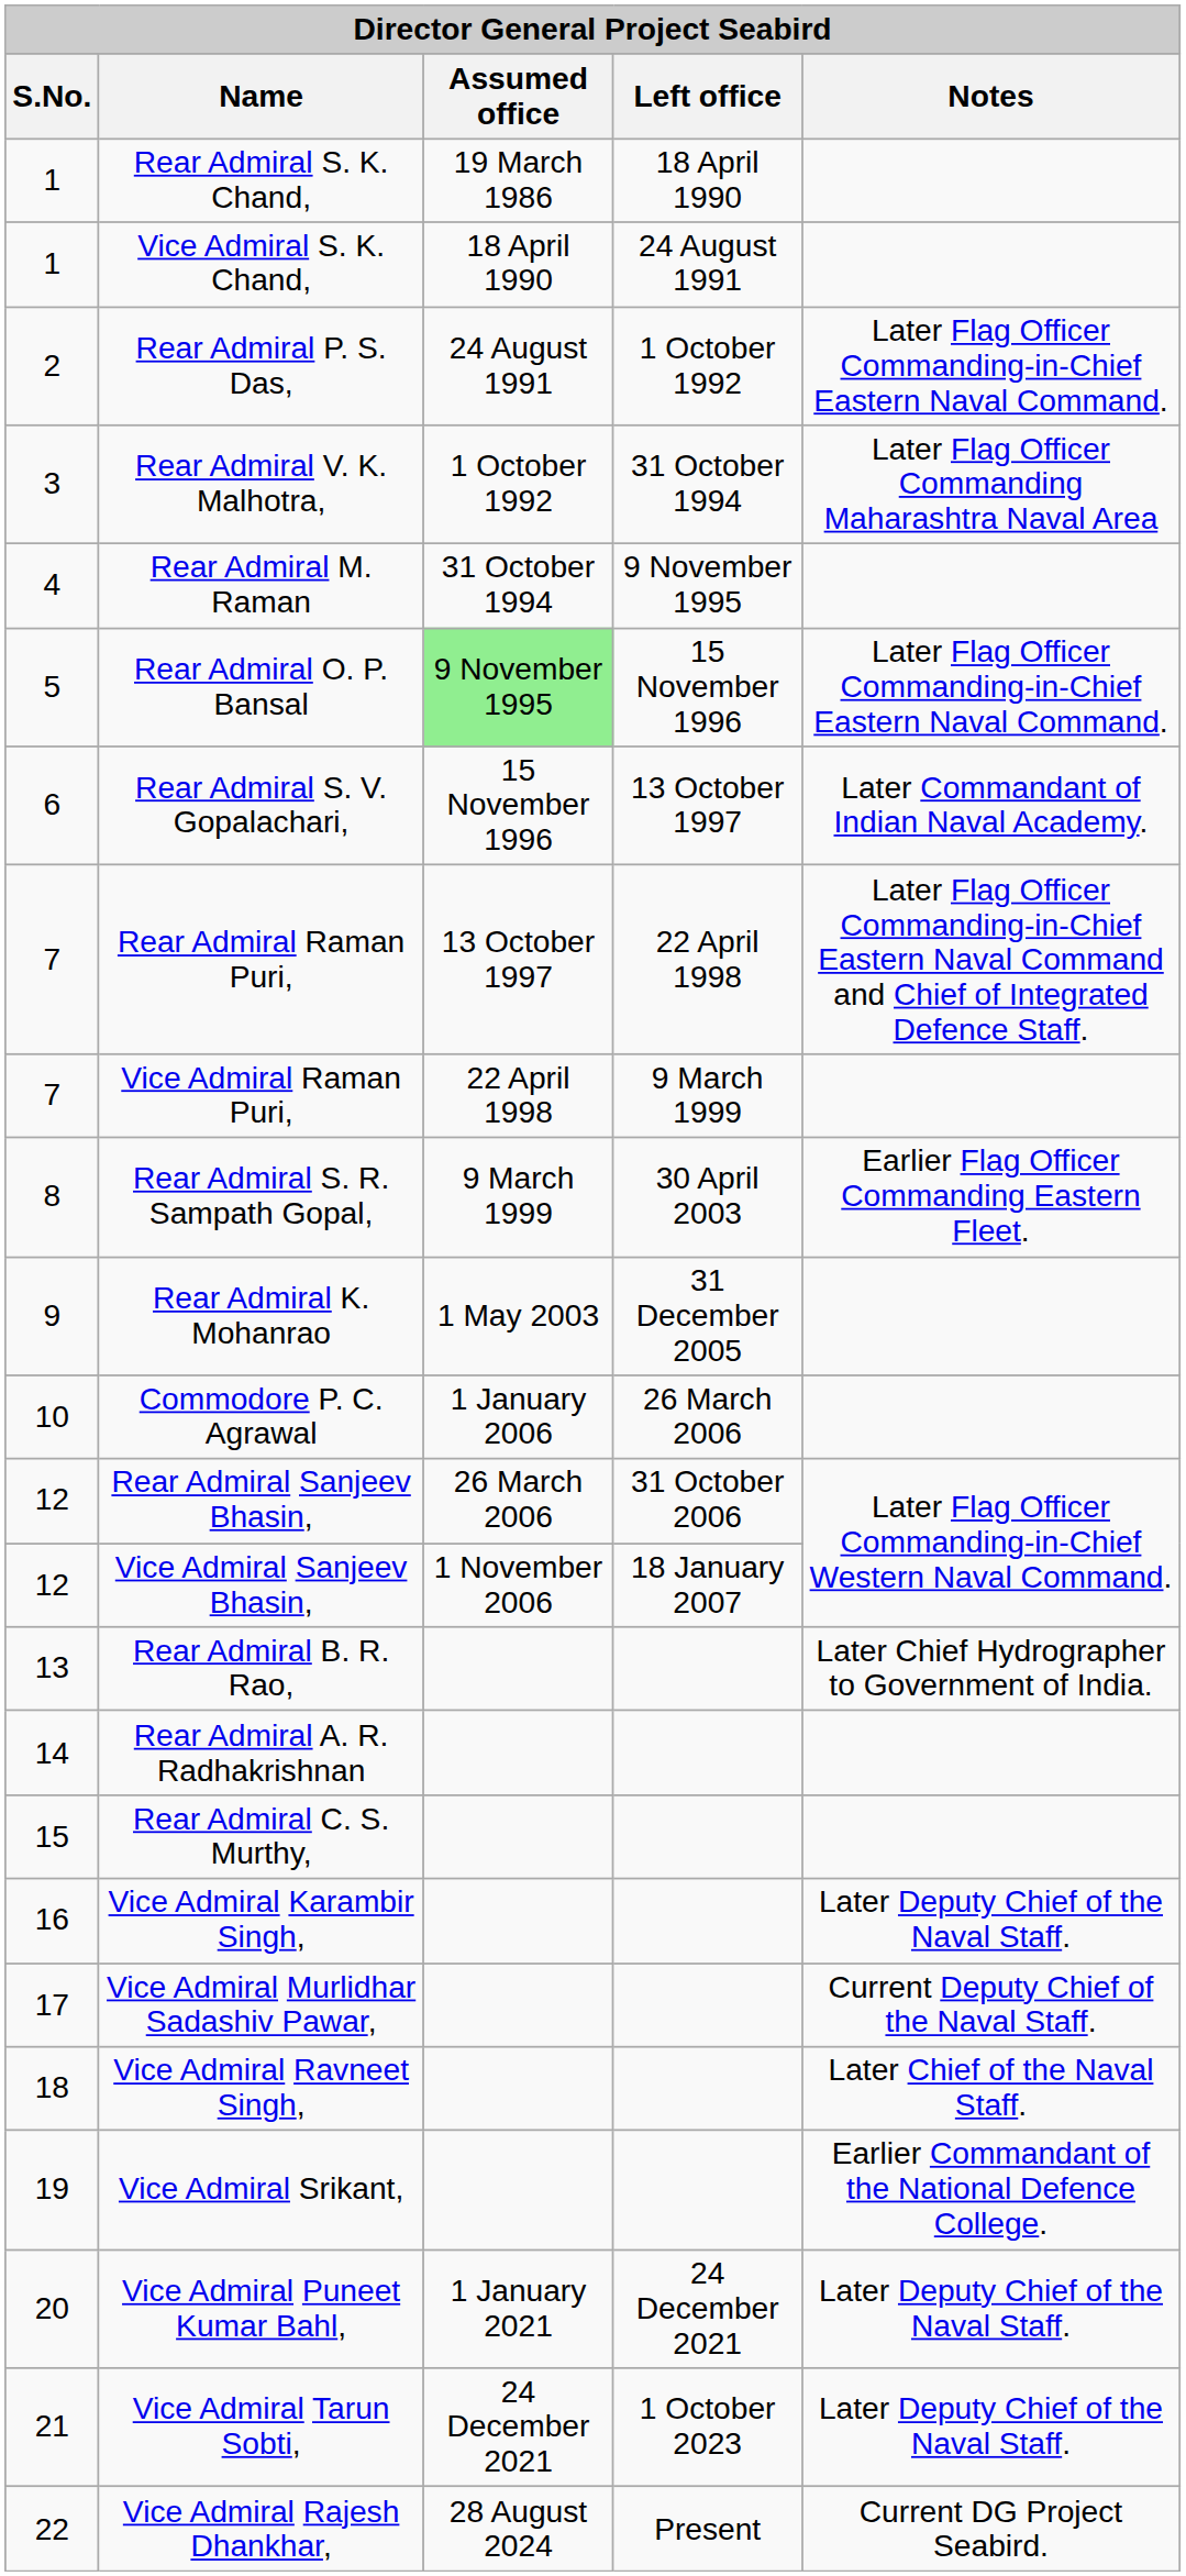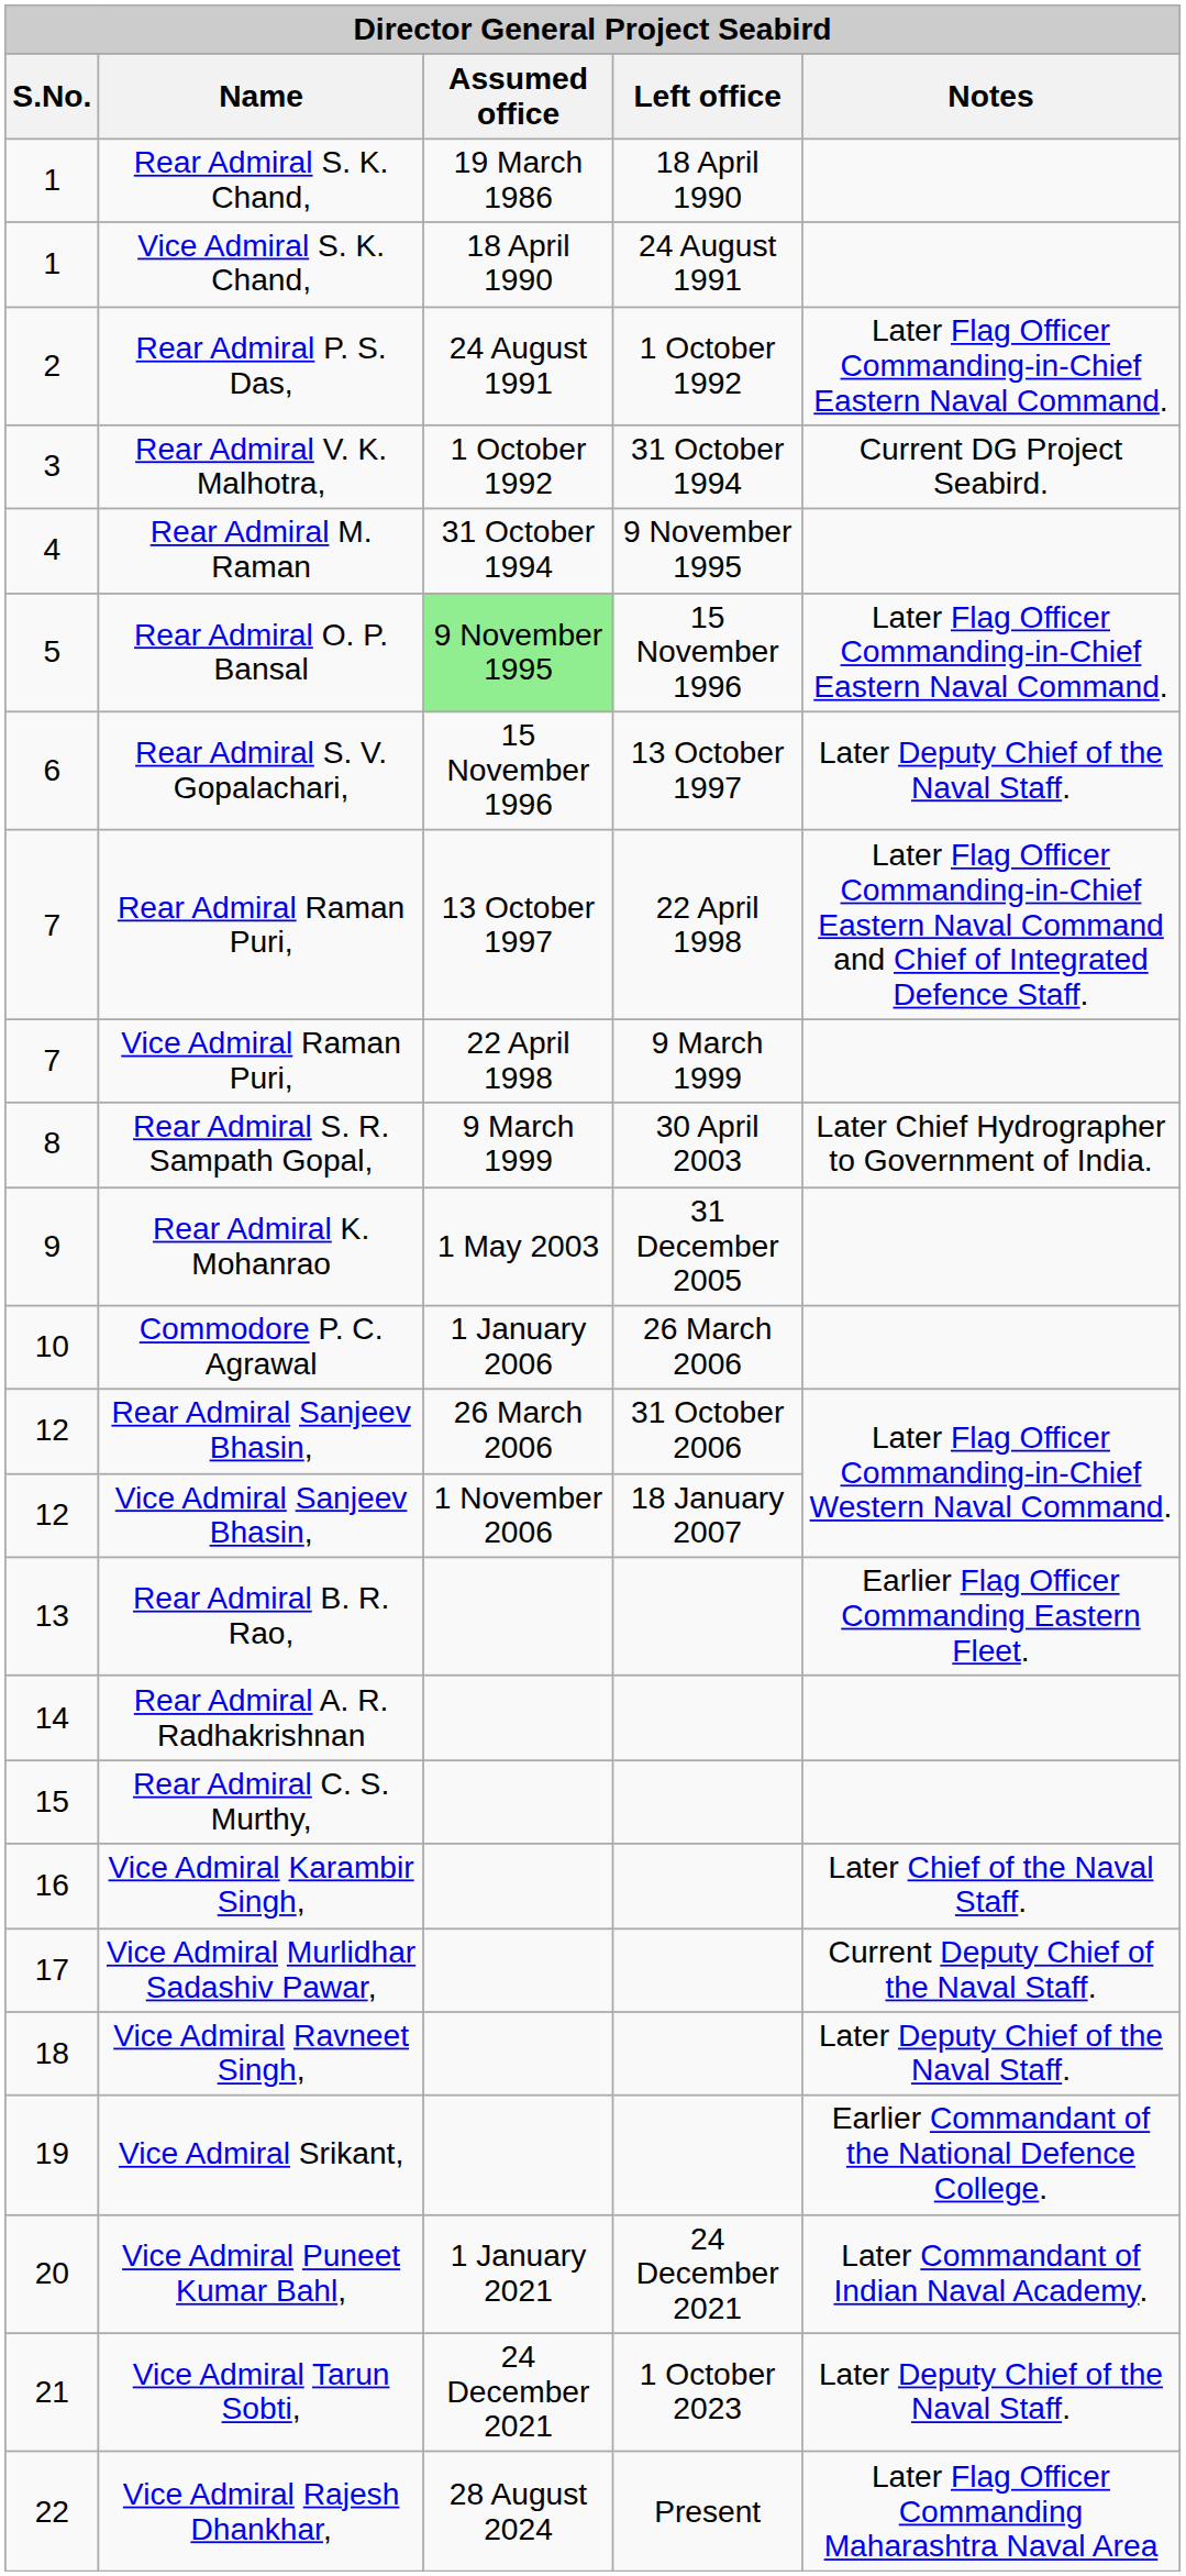 <table class="wikitable" style="text-align:center">
 <tr style="background:#cccccc">
 <td colspan="5"><strong>Director General Project Seabird</strong></td>
 </tr>
 <tr>
 <th scope="col" style="width: 20px;">S.No.</th>
 <th scope="col" style="width: 350px;">Name</th>
 <th scope="col" style="width: 150px;">Assumed office</th>
 <th scope="col" style="width: 150px;">Left office</th>
 <th scope="col" style="width: 500px;">Notes</th>
 </tr>
 <tr>
 <td>1</td>
 <td><a href='#'>Rear Admiral</a> S. K. Chand, </td>
 <td>19 March 1986</td>
 <td>18 April 1990</td>
 <td></td>
 </tr>
 <tr>
 <td>1</td>
 <td><a href='#'>Vice Admiral</a> S. K. Chand, </td>
 <td>18 April 1990</td>
 <td>24 August 1991</td>
 <td></td>
 </tr>
 <tr>
 <td>2</td>
 <td><a href='#'>Rear Admiral</a> P. S. Das, </td>
 <td>24 August 1991</td>
 <td>1 October 1992</td>
 <td>Later <a href='#'>Flag Officer Commanding-in-Chief Eastern Naval Command</a>.</td>
 </tr>
 <tr>
 <td>3</td>
 <td><a href='#'>Rear Admiral</a> V. K. Malhotra, </td>
 <td>1 October 1992</td>
 <td>31 October 1994</td>
-<td>Later <a href='#'>Flag Officer Commanding Maharashtra Naval Area</a></td>
+<td>Current DG Project Seabird.</td>
 </tr>
 <tr>
 <td>4</td>
 <td><a href='#'>Rear Admiral</a>  M. Raman</td>
 <td>31 October 1994</td>
 <td>9 November 1995</td>
 <td></td>
 </tr>
 <tr>
 <td>5</td>
 <td><a href='#'>Rear Admiral</a>  O. P. Bansal</td>
 <td style="background: lightgreen;">9 November 1995</td>
 <td>15 November 1996</td>
 <td>Later <a href='#'>Flag Officer Commanding-in-Chief Eastern Naval Command</a>.</td>
 </tr>
 <tr>
 <td>6</td>
 <td><a href='#'>Rear Admiral</a> S. V. Gopalachari, </td>
 <td>15 November 1996</td>
 <td>13 October 1997</td>
-<td>Later <a href='#'>Commandant of Indian Naval Academy</a>.</td>
+<td>Later <a href='#'>Deputy Chief of the Naval Staff</a>.</td>
 </tr>
 <tr>
 <td>7</td>
 <td><a href='#'>Rear Admiral</a> Raman Puri, </td>
 <td>13 October 1997</td>
 <td>22 April 1998</td>
 <td>Later <a href='#'>Flag Officer Commanding-in-Chief Eastern Naval Command</a> and <a href='#'>Chief of Integrated Defence Staff</a>.</td>
 </tr>
 <tr>
 <td>7</td>
 <td><a href='#'>Vice Admiral</a> Raman Puri, </td>
 <td>22 April 1998</td>
 <td>9 March 1999</td>
 <td></td>
 </tr>
 <tr>
 <td>8</td>
 <td><a href='#'>Rear Admiral</a> S. R. Sampath Gopal, </td>
 <td>9 March 1999</td>
 <td>30 April 2003</td>
-<td>Earlier <a href='#'>Flag Officer Commanding Eastern Fleet</a>.</td>
+<td>Later Chief Hydrographer to Government of India.</td>
 </tr>
 <tr>
 <td>9</td>
 <td><a href='#'>Rear Admiral</a> K. Mohanrao</td>
 <td>1 May 2003</td>
 <td>31 December 2005</td>
 <td></td>
 </tr>
 <tr>
 <td>10</td>
 <td><a href='#'>Commodore</a> P. C. Agrawal</td>
 <td>1 January 2006</td>
 <td>26 March 2006</td>
 <td></td>
 </tr>
 <tr>
 <td>12</td>
 <td><a href='#'>Rear Admiral</a> <a href='#'>Sanjeev Bhasin</a>, </td>
 <td>26 March 2006</td>
 <td>31 October 2006</td>
 <td rowspan="2">Later <a href='#'>Flag Officer Commanding-in-Chief Western Naval Command</a>.</td>
 </tr>
 <tr>
 <td>12</td>
 <td><a href='#'>Vice Admiral</a> <a href='#'>Sanjeev Bhasin</a>, </td>
 <td>1 November 2006</td>
 <td>18 January 2007</td>
 </tr>
 <tr>
 <td>13</td>
 <td><a href='#'>Rear Admiral</a> B. R. Rao, </td>
 <td></td>
 <td></td>
-<td>Later Chief Hydrographer to Government of India.</td>
+<td>Earlier <a href='#'>Flag Officer Commanding Eastern Fleet</a>.</td>
 </tr>
 <tr>
 <td>14</td>
 <td><a href='#'>Rear Admiral</a> A. R. Radhakrishnan</td>
 <td></td>
 <td></td>
 <td></td>
 </tr>
 <tr>
 <td>15</td>
 <td><a href='#'>Rear Admiral</a> C. S. Murthy, </td>
 <td></td>
 <td></td>
 <td></td>
 </tr>
 <tr>
 <td>16</td>
 <td><a href='#'>Vice Admiral</a> <a href='#'>Karambir Singh</a>, </td>
 <td></td>
 <td></td>
-<td>Later <a href='#'>Deputy Chief of the Naval Staff</a>.</td>
+<td>Later <a href='#'>Chief of the Naval Staff</a>.</td>
 </tr>
 <tr>
 <td>17</td>
 <td><a href='#'>Vice Admiral</a> <a href='#'>Murlidhar Sadashiv Pawar</a>, </td>
 <td></td>
 <td></td>
 <td>Current <a href='#'>Deputy Chief of the Naval Staff</a>.</td>
 </tr>
 <tr>
 <td>18</td>
 <td><a href='#'>Vice Admiral</a> <a href='#'>Ravneet Singh</a>, </td>
 <td></td>
 <td></td>
-<td>Later <a href='#'>Chief of the Naval Staff</a>.</td>
+<td>Later <a href='#'>Deputy Chief of the Naval Staff</a>.</td>
 </tr>
 <tr>
 <td>19</td>
 <td><a href='#'>Vice Admiral</a> Srikant, </td>
 <td></td>
 <td></td>
 <td>Earlier <a href='#'>Commandant of the National Defence College</a>.</td>
 </tr>
 <tr>
 <td>20</td>
 <td><a href='#'>Vice Admiral</a> <a href='#'>Puneet Kumar Bahl</a>, </td>
 <td>1 January 2021</td>
 <td>24 December 2021</td>
-<td>Later <a href='#'>Deputy Chief of the Naval Staff</a>.</td>
+<td>Later <a href='#'>Commandant of Indian Naval Academy</a>.</td>
 </tr>
 <tr>
 <td>21</td>
 <td><a href='#'>Vice Admiral</a> <a href='#'>Tarun Sobti</a>, </td>
 <td>24 December 2021</td>
 <td>1 October 2023</td>
 <td>Later <a href='#'>Deputy Chief of the Naval Staff</a>.</td>
 </tr>
 <tr>
 <td>22</td>
 <td><a href='#'>Vice Admiral</a> <a href='#'>Rajesh Dhankhar</a>, </td>
 <td>28 August 2024</td>
 <td>Present</td>
-<td>Current DG Project Seabird.</td>
+<td>Later <a href='#'>Flag Officer Commanding Maharashtra Naval Area</a></td>
 </tr>
 </table>
